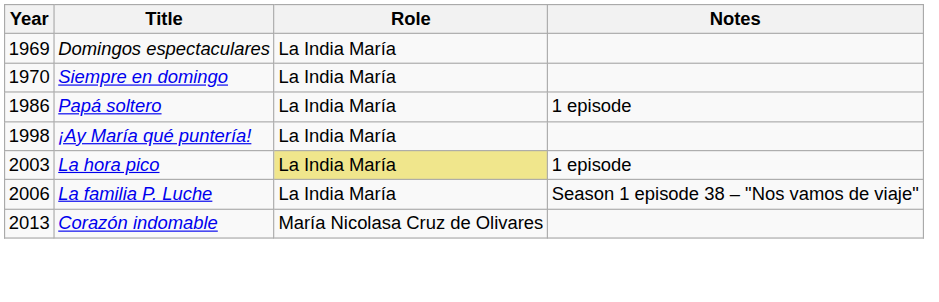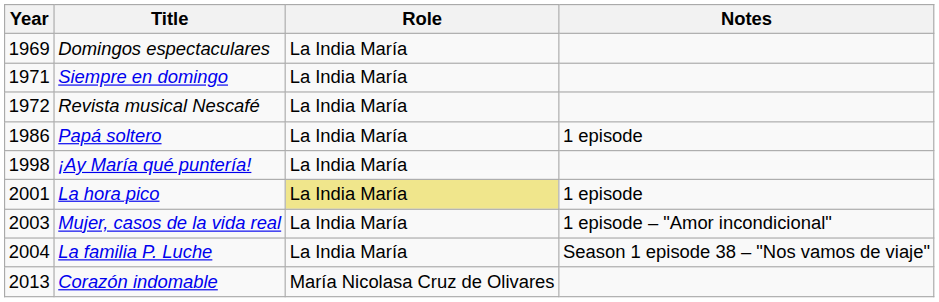 <table class="wikitable">
 <tr>
 <th>Year</th>
 <th>Title</th>
 <th>Role</th>
 <th>Notes</th>
 </tr>
 <tr>
 <td>1969</td>
 <td><em>Domingos espectaculares</em></td>
 <td>La India María</td>
 <td></td>
 </tr>
 <tr>
-<td>1970</td>
+<td>1971</td>
 <td><em><a href='#'>Siempre en domingo</a></em></td>
+<td>La India María</td>
+<td></td>
+</tr>
+<tr>
+<td>1972</td>
+<td><em>Revista musical Nescafé</em></td>
 <td>La India María</td>
 <td></td>
 </tr>
 <tr>
 <td>1986</td>
 <td><em><a href='#'>Papá soltero</a></em></td>
 <td>La India María</td>
 <td>1 episode</td>
 </tr>
 <tr>
 <td>1998</td>
 <td><em><a href='#'>¡Ay María qué puntería!</a></em></td>
 <td>La India María</td>
 <td></td>
 </tr>
 <tr>
-<td>2003</td>
+<td>2001</td>
 <td><em><a href='#'>La hora pico</a></em></td>
 <td style="background: khaki;">La India María</td>
 <td>1 episode</td>
 </tr>
 <tr>
-<td>2006</td>
+<td>2003</td>
+<td><em><a href='#'>Mujer, casos de la vida real</a></em></td>
+<td>La India María</td>
+<td>1 episode – "Amor incondicional"</td>
+</tr>
+<tr>
+<td>2004</td>
 <td><em><a href='#'>La familia P. Luche</a></em></td>
 <td>La India María</td>
 <td>Season 1 episode 38 – "Nos vamos de viaje"</td>
 </tr>
 <tr>
 <td>2013</td>
 <td><em><a href='#'>Corazón indomable</a></em></td>
 <td>María Nicolasa Cruz de Olivares</td>
 <td></td>
 </tr>
 </table>
